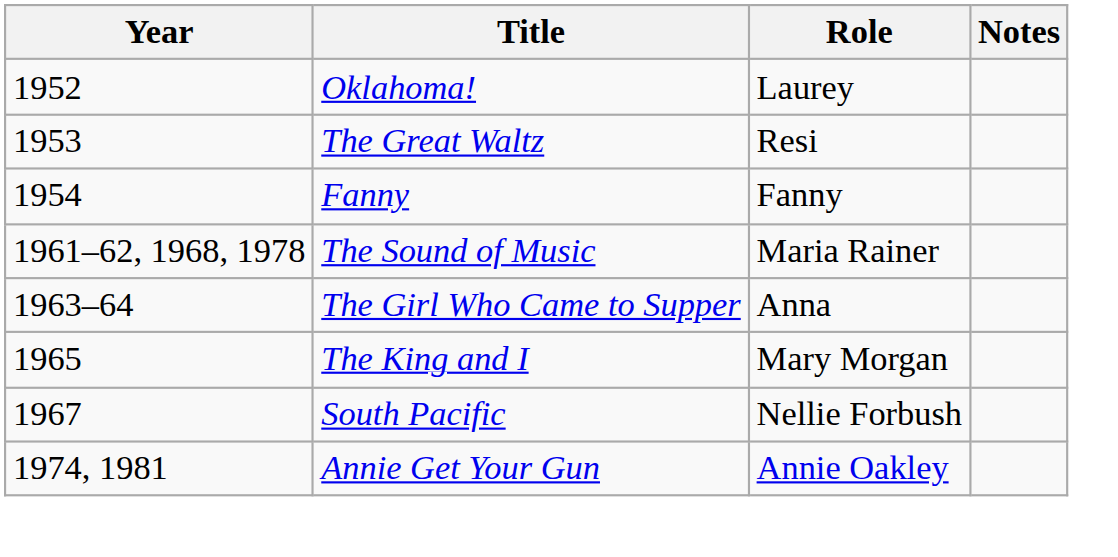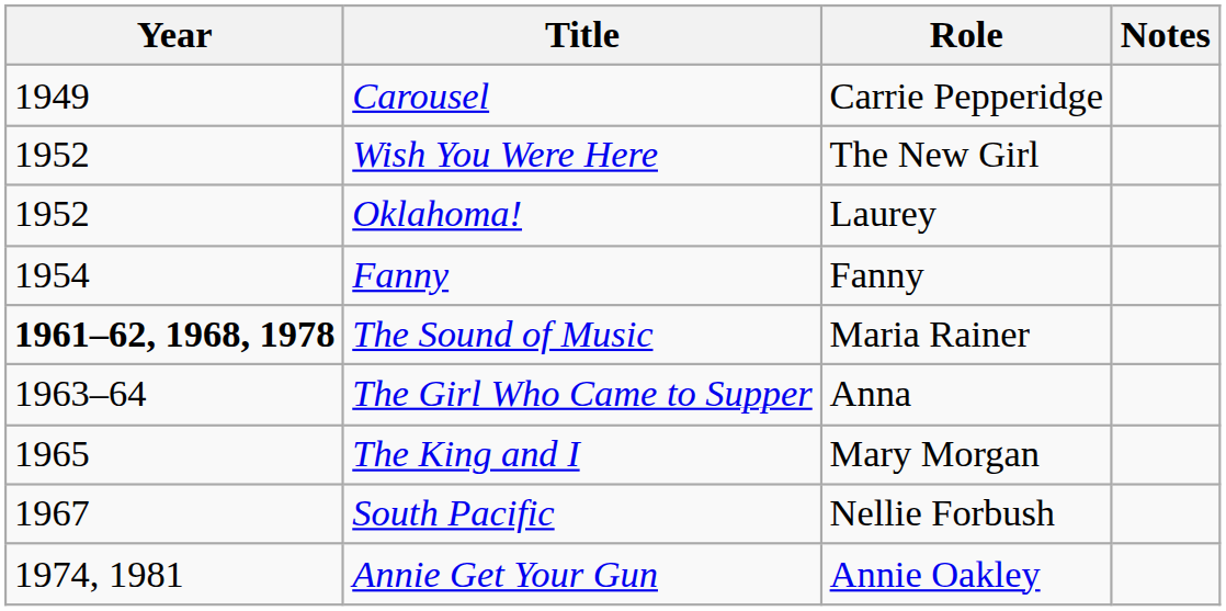 <table class="wikitable sortable">
 <tr>
 <th>Year</th>
 <th>Title</th>
 <th>Role</th>
 <th class="unsortable">Notes</th>
 </tr>
 <tr>
+<td>1949</td>
+<td><em><a href='#'>Carousel</a></em></td>
+<td>Carrie Pepperidge</td>
+<td></td>
+</tr>
+<tr>
+<td>1952</td>
+<td><em><a href='#'>Wish You Were Here</a></em></td>
+<td>The New Girl</td>
+<td></td>
+</tr>
+<tr>
 <td>1952</td>
 <td><em><a href='#'>Oklahoma!</a></em></td>
 <td>Laurey</td>
-<td></td>
-</tr>
-<tr>
-<td>1953</td>
-<td><em><a href='#'>The Great Waltz</a></em></td>
-<td>Resi</td>
 <td></td>
 </tr>
 <tr>
 <td>1954</td>
 <td><em><a href='#'>Fanny</a></em></td>
 <td>Fanny</td>
 <td></td>
 </tr>
 <tr>
-<td>1961–62, 1968, 1978</td>
+<td><strong>1961–62, 1968, 1978</strong></td>
 <td><em><a href='#'>The Sound of Music</a></em></td>
 <td>Maria Rainer</td>
 <td></td>
 </tr>
 <tr>
 <td>1963–64</td>
 <td><em><a href='#'>The Girl Who Came to Supper</a></em></td>
 <td>Anna</td>
 <td></td>
 </tr>
 <tr>
 <td>1965</td>
 <td><em><a href='#'>The King and I</a></em></td>
 <td>Mary Morgan</td>
 <td></td>
 </tr>
 <tr>
 <td>1967</td>
 <td><em><a href='#'>South Pacific</a></em></td>
 <td>Nellie Forbush</td>
 <td></td>
 </tr>
 <tr>
 <td>1974, 1981</td>
 <td><em><a href='#'>Annie Get Your Gun</a></em></td>
 <td><a href='#'>Annie Oakley</a></td>
 <td></td>
 </tr>
 </table>
